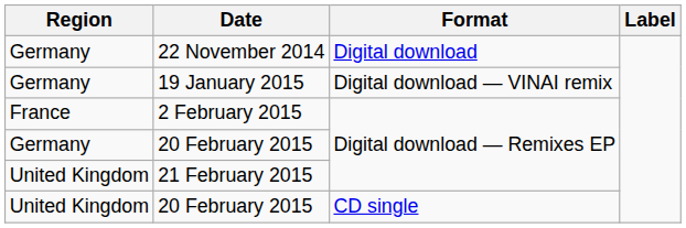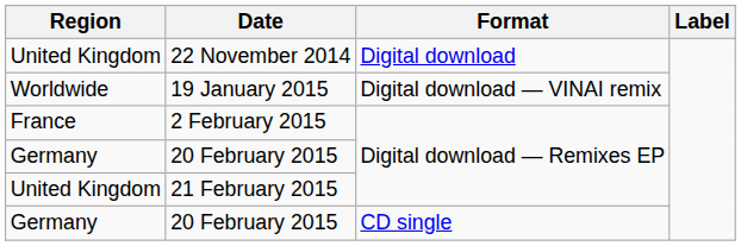 <table class="wikitable sortable">
 <tr>
 <th>Region</th>
 <th>Date</th>
 <th>Format</th>
 <th>Label</th>
 </tr>
 <tr>
-<td>Germany</td>
+<td>United Kingdom</td>
 <td>22 November 2014</td>
 <td><a href='#'>Digital download</a></td>
 <td rowspan="6"></td>
 </tr>
 <tr>
-<td>Germany</td>
+<td>Worldwide</td>
 <td>19 January 2015</td>
 <td>Digital download — VINAI remix</td>
 </tr>
 <tr>
 <td>France</td>
 <td>2 February 2015</td>
 <td rowspan="3">Digital download — Remixes EP</td>
 </tr>
 <tr>
 <td>Germany</td>
 <td>20 February 2015</td>
 </tr>
 <tr>
 <td>United Kingdom</td>
 <td>21 February 2015</td>
 </tr>
 <tr>
-<td>United Kingdom</td>
+<td>Germany</td>
 <td>20 February 2015</td>
 <td><a href='#'>CD single</a></td>
 </tr>
 </table>
